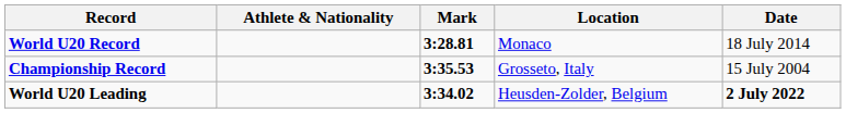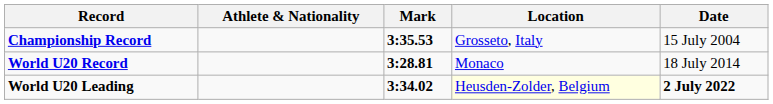 <table class="wikitable" width=65%>
 <tr>
 <th>Record</th>
 <th>Athlete & Nationality</th>
 <th>Mark</th>
 <th>Location</th>
 <th>Date</th>
 </tr>
 <tr>
+<td><strong><a href='#'>Championship Record</a></strong></td>
+<td></td>
+<td><strong>3:35.53</strong></td>
+<td><a href='#'>Grosseto</a>, <a href='#'>Italy</a></td>
+<td>15 July 2004</td>
+</tr>
+<tr>
 <td><strong><a href='#'>World U20 Record</a></strong></td>
 <td></td>
 <td><strong>3:28.81</strong></td>
 <td><a href='#'>Monaco</a></td>
 <td>18 July 2014</td>
 </tr>
 <tr>
-<td><strong><a href='#'>Championship Record</a></strong></td>
-<td></td>
-<td><strong>3:35.53</strong></td>
-<td><a href='#'>Grosseto</a>, <a href='#'>Italy</a></td>
-<td>15 July 2004</td>
-</tr>
-<tr>
 <td><strong>World U20 Leading</strong></td>
 <td></td>
 <td><strong>3:34.02</strong></td>
-<td><a href='#'>Heusden-Zolder</a>, <a href='#'>Belgium</a></td>
+<td style="background: lightyellow;"><a href='#'>Heusden-Zolder</a>, <a href='#'>Belgium</a></td>
 <td><strong>2 July 2022</strong></td>
 </tr>
 </table>
